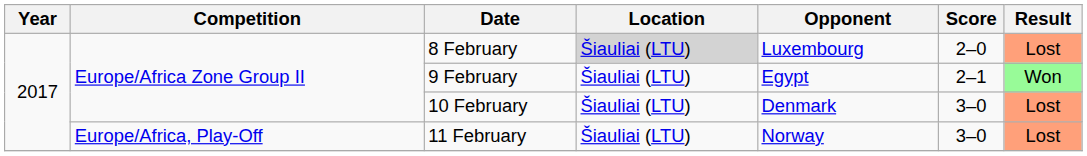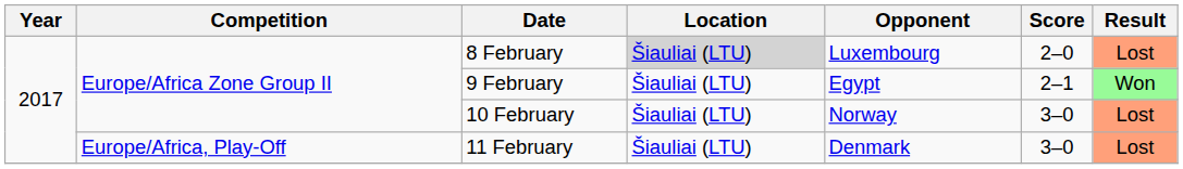 <table class="wikitable">
 <tr>
 <th width="50">Year</th>
 <th width="300">Competition</th>
 <th width="125">Date</th>
 <th width="150">Location</th>
 <th width="150">Opponent</th>
 <th width="50">Score</th>
 <th width="60">Result</th>
 </tr>
 <tr>
 <td align="center" rowspan="4">2017</td>
 <td align="left" rowspan="3"><a href='#'>Europe/Africa Zone Group II</a></td>
 <td>8 February</td>
 <td style="background: lightgrey;"><a href='#'>Šiauliai</a> (<a href='#'>LTU</a>)</td>
 <td> <a href='#'>Luxembourg</a></td>
 <td align="center">2–0</td>
 <td align="center" bgcolor="FFA07A">Lost</td>
 </tr>
 <tr>
 <td>9 February</td>
 <td><a href='#'>Šiauliai</a> (<a href='#'>LTU</a>)</td>
 <td> <a href='#'>Egypt</a></td>
 <td align="center">2–1</td>
 <td align="center" bgcolor="#98FB98">Won</td>
 </tr>
 <tr>
 <td>10 February</td>
 <td><a href='#'>Šiauliai</a> (<a href='#'>LTU</a>)</td>
-<td> <a href='#'>Denmark</a></td>
+<td> <a href='#'>Norway</a></td>
 <td align="center">3–0</td>
 <td align="center" bgcolor="FFA07A">Lost</td>
 </tr>
 <tr>
 <td><a href='#'>Europe/Africa, Play-Off</a></td>
 <td>11 February</td>
 <td><a href='#'>Šiauliai</a> (<a href='#'>LTU</a>)</td>
-<td> <a href='#'>Norway</a></td>
+<td> <a href='#'>Denmark</a></td>
 <td align="center">3–0</td>
 <td align="center" bgcolor="FFA07A">Lost</td>
 </tr>
 <tr>
 </tr>
 </table>
